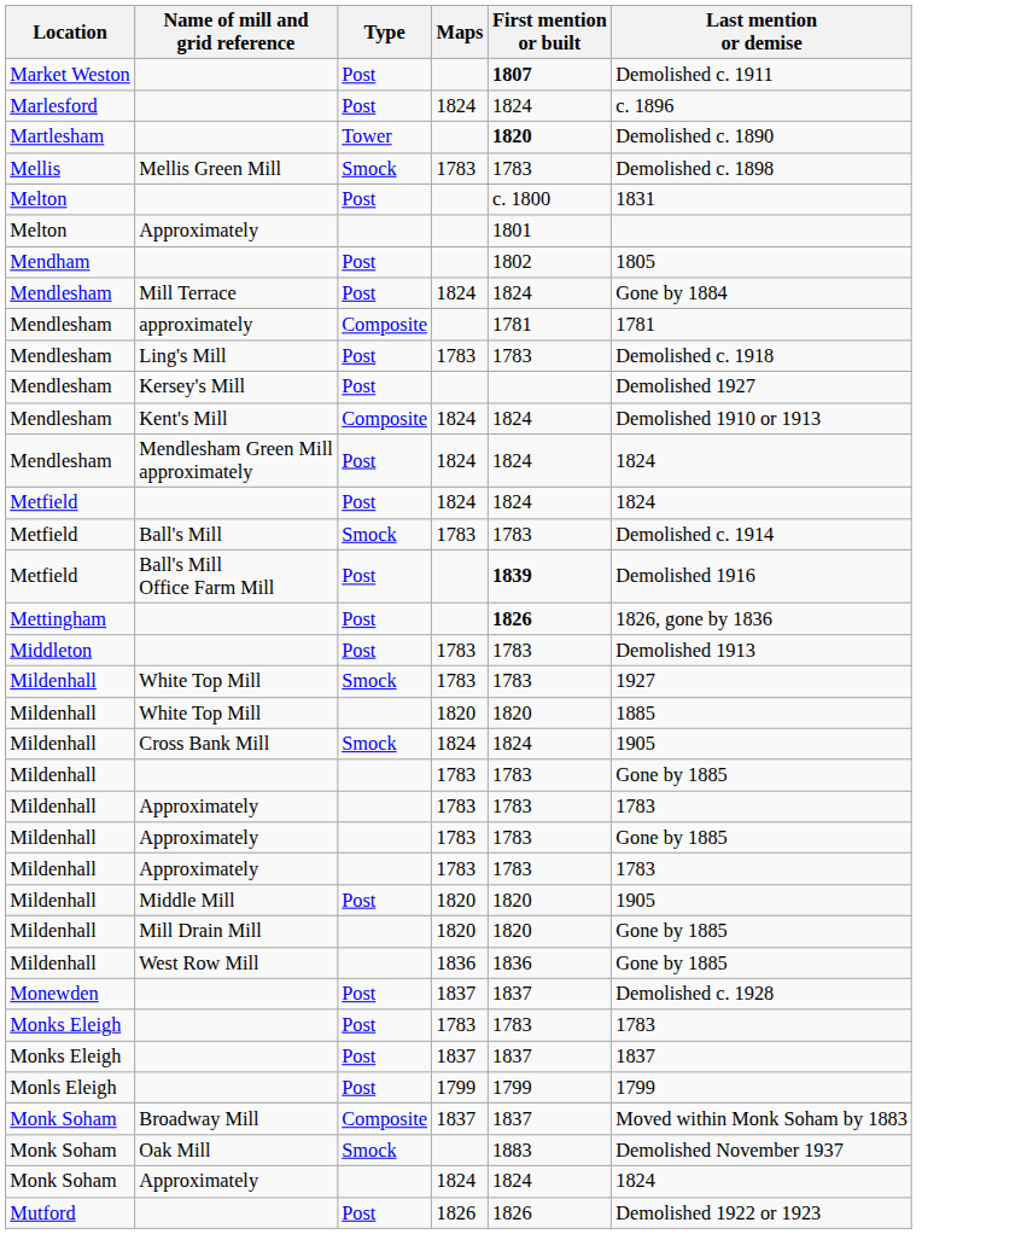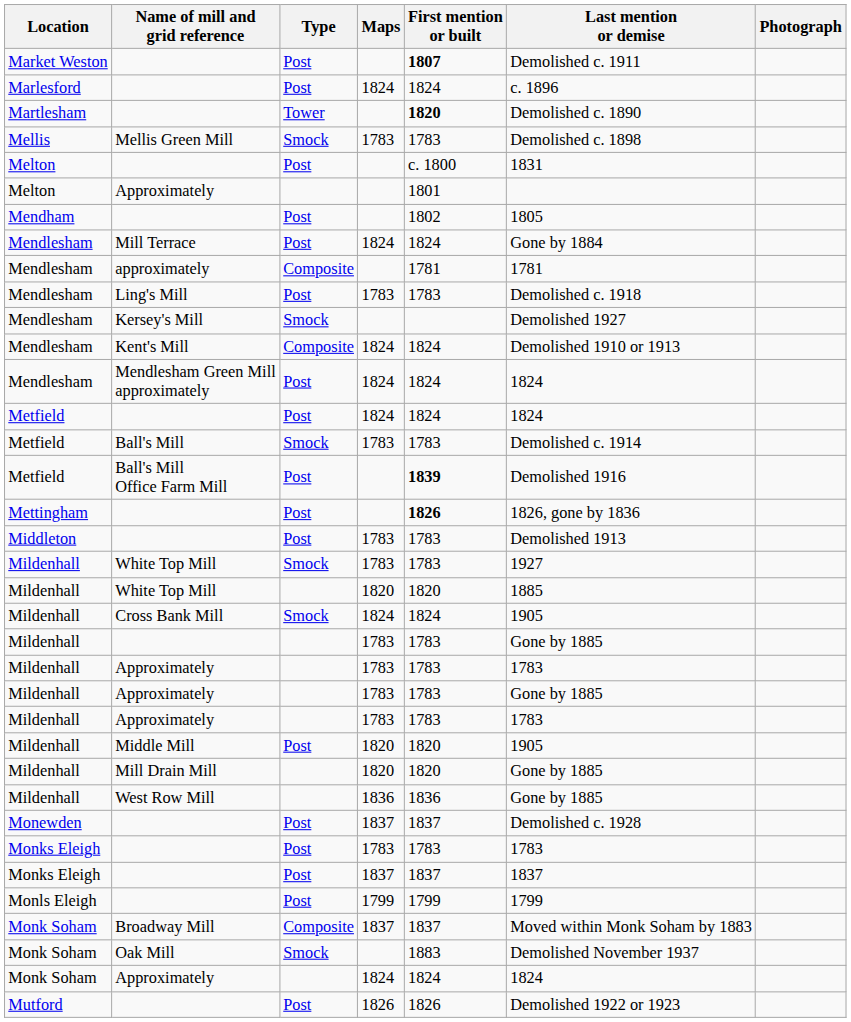 <table class="wikitable">
 <tr>
 <th>Location</th>
 <th>Name of mill and<br>grid reference</th>
 <th>Type</th>
 <th>Maps</th>
 <th>First mention<br>or built</th>
 <th>Last mention<br> or demise</th>
+<th>Photograph</th>
 </tr>
 <tr>
 <td><a href='#'>Market Weston</a></td>
 <td></td>
 <td><a href='#'>Post</a></td>
 <td></td>
 <td><strong>1807</strong></td>
 <td>Demolished c. 1911</td>
+<td></td>
 </tr>
 <tr>
 <td><a href='#'>Marlesford</a></td>
 <td></td>
 <td><a href='#'>Post</a></td>
 <td>1824</td>
 <td>1824</td>
 <td>c. 1896</td>
+<td></td>
 </tr>
 <tr>
 <td><a href='#'>Martlesham</a></td>
 <td></td>
 <td><a href='#'>Tower</a></td>
 <td></td>
 <td><strong>1820</strong></td>
 <td>Demolished c. 1890</td>
+<td></td>
 </tr>
 <tr>
 <td><a href='#'>Mellis</a></td>
 <td>Mellis Green Mill<br></td>
 <td><a href='#'>Smock</a></td>
 <td>1783</td>
 <td>1783</td>
 <td>Demolished c. 1898</td>
+<td></td>
 </tr>
 <tr>
 <td><a href='#'>Melton</a></td>
 <td></td>
 <td><a href='#'>Post</a></td>
 <td></td>
 <td>c. 1800</td>
 <td>1831</td>
+<td></td>
 </tr>
 <tr>
 <td>Melton</td>
 <td>Approximately<br></td>
 <td></td>
 <td></td>
 <td>1801</td>
+<td></td>
 <td></td>
 </tr>
 <tr>
 <td><a href='#'>Mendham</a></td>
 <td></td>
 <td><a href='#'>Post</a></td>
 <td></td>
 <td>1802</td>
 <td>1805</td>
+<td></td>
 </tr>
 <tr>
 <td><a href='#'>Mendlesham</a></td>
 <td>Mill Terrace<br></td>
 <td><a href='#'>Post</a></td>
 <td>1824</td>
 <td>1824</td>
 <td>Gone by 1884</td>
+<td></td>
 </tr>
 <tr>
 <td>Mendlesham</td>
 <td>approximately<br></td>
 <td><a href='#'>Composite</a></td>
 <td></td>
 <td>1781</td>
 <td>1781</td>
+<td></td>
 </tr>
 <tr>
 <td>Mendlesham</td>
 <td>Ling's Mill<br></td>
 <td><a href='#'>Post</a></td>
 <td>1783</td>
 <td>1783</td>
 <td>Demolished c. 1918</td>
+<td></td>
 </tr>
 <tr>
 <td>Mendlesham</td>
 <td>Kersey's Mill<br></td>
-<td><a href='#'>Post</a></td>
+<td><a href='#'>Smock</a></td>
 <td></td>
 <td></td>
 <td>Demolished 1927</td>
+<td></td>
 </tr>
 <tr>
 <td>Mendlesham</td>
 <td>Kent's Mill<br></td>
 <td><a href='#'>Composite</a></td>
 <td>1824</td>
 <td>1824</td>
 <td>Demolished 1910 or 1913</td>
+<td></td>
 </tr>
 <tr>
 <td>Mendlesham</td>
 <td>Mendlesham Green Mill<br>approximately<br></td>
 <td><a href='#'>Post</a></td>
 <td>1824</td>
 <td>1824</td>
 <td>1824</td>
+<td></td>
 </tr>
 <tr>
 <td><a href='#'>Metfield</a></td>
 <td></td>
 <td><a href='#'>Post</a></td>
 <td>1824</td>
 <td>1824</td>
 <td>1824</td>
+<td></td>
 </tr>
 <tr>
 <td>Metfield</td>
 <td>Ball's Mill<br></td>
 <td><a href='#'>Smock</a></td>
 <td>1783</td>
 <td>1783</td>
 <td>Demolished c. 1914<br></td>
+<td></td>
 </tr>
 <tr>
 <td>Metfield</td>
 <td>Ball's Mill<br>Office Farm Mill<br></td>
 <td><a href='#'>Post</a></td>
 <td></td>
 <td><strong>1839</strong></td>
 <td>Demolished 1916<br></td>
+<td></td>
 </tr>
 <tr>
 <td><a href='#'>Mettingham</a></td>
 <td></td>
 <td><a href='#'>Post</a></td>
 <td></td>
 <td><strong>1826</strong></td>
 <td>1826, gone by 1836</td>
+<td></td>
 </tr>
 <tr>
 <td><a href='#'>Middleton</a></td>
 <td></td>
 <td><a href='#'>Post</a></td>
 <td>1783</td>
 <td>1783</td>
 <td>Demolished 1913</td>
+<td></td>
 </tr>
 <tr>
 <td><a href='#'>Mildenhall</a></td>
 <td>White Top Mill<br></td>
 <td><a href='#'>Smock</a></td>
 <td>1783</td>
 <td>1783</td>
 <td>1927</td>
+<td></td>
 </tr>
 <tr>
 <td>Mildenhall</td>
 <td>White Top Mill<br></td>
 <td></td>
 <td>1820</td>
 <td>1820</td>
 <td>1885</td>
+<td></td>
 </tr>
 <tr>
 <td>Mildenhall</td>
 <td>Cross Bank Mill<br></td>
 <td><a href='#'>Smock</a></td>
 <td>1824</td>
 <td>1824</td>
 <td>1905</td>
+<td></td>
 </tr>
 <tr>
 <td>Mildenhall</td>
 <td></td>
 <td></td>
 <td>1783</td>
 <td>1783</td>
 <td>Gone by 1885</td>
+<td></td>
 </tr>
 <tr>
 <td>Mildenhall</td>
 <td>Approximately<br></td>
 <td></td>
 <td>1783</td>
 <td>1783</td>
 <td>1783</td>
+<td></td>
 </tr>
 <tr>
 <td>Mildenhall</td>
 <td>Approximately<br></td>
 <td></td>
 <td>1783</td>
 <td>1783</td>
 <td>Gone by 1885</td>
+<td></td>
 </tr>
 <tr>
 <td>Mildenhall</td>
 <td>Approximately<br></td>
 <td></td>
 <td>1783</td>
 <td>1783</td>
 <td>1783</td>
+<td></td>
 </tr>
 <tr>
 <td>Mildenhall</td>
 <td>Middle Mill<br></td>
 <td><a href='#'>Post</a></td>
 <td>1820</td>
 <td>1820</td>
 <td>1905<br></td>
+<td></td>
 </tr>
 <tr>
 <td>Mildenhall</td>
 <td>Mill Drain Mill<br></td>
 <td></td>
 <td>1820</td>
 <td>1820</td>
 <td>Gone by 1885</td>
+<td></td>
 </tr>
 <tr>
 <td>Mildenhall</td>
 <td>West Row Mill<br></td>
 <td></td>
 <td>1836</td>
 <td>1836</td>
 <td>Gone by 1885</td>
+<td></td>
 </tr>
 <tr>
 <td><a href='#'>Monewden</a></td>
 <td></td>
 <td><a href='#'>Post</a></td>
 <td>1837</td>
 <td>1837</td>
 <td>Demolished c. 1928</td>
+<td></td>
 </tr>
 <tr>
 <td><a href='#'>Monks Eleigh</a></td>
 <td></td>
 <td><a href='#'>Post</a></td>
 <td>1783</td>
 <td>1783</td>
 <td>1783</td>
+<td></td>
 </tr>
 <tr>
 <td>Monks Eleigh</td>
 <td></td>
 <td><a href='#'>Post</a></td>
 <td>1837</td>
 <td>1837</td>
 <td>1837</td>
+<td></td>
 </tr>
 <tr>
 <td>Monls Eleigh</td>
 <td></td>
 <td><a href='#'>Post</a></td>
 <td>1799</td>
 <td>1799</td>
 <td>1799</td>
+<td></td>
 </tr>
 <tr>
 <td><a href='#'>Monk Soham</a></td>
 <td>Broadway Mill<br></td>
 <td><a href='#'>Composite</a></td>
 <td>1837</td>
 <td>1837</td>
 <td>Moved within Monk Soham by 1883</td>
+<td></td>
 </tr>
 <tr>
 <td>Monk Soham</td>
 <td>Oak Mill<br></td>
 <td><a href='#'>Smock</a></td>
 <td></td>
 <td>1883</td>
 <td>Demolished November 1937</td>
+<td></td>
 </tr>
 <tr>
 <td>Monk Soham</td>
 <td>Approximately<br></td>
 <td></td>
 <td>1824</td>
 <td>1824</td>
 <td>1824</td>
+<td></td>
 </tr>
 <tr>
 <td><a href='#'>Mutford</a></td>
 <td></td>
 <td><a href='#'>Post</a></td>
 <td>1826</td>
 <td>1826</td>
 <td>Demolished 1922 or 1923</td>
+<td></td>
 </tr>
 </table>
